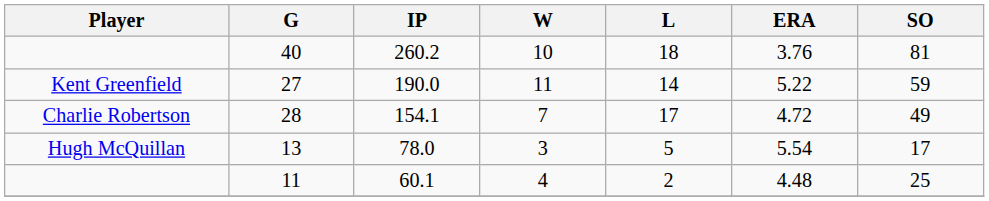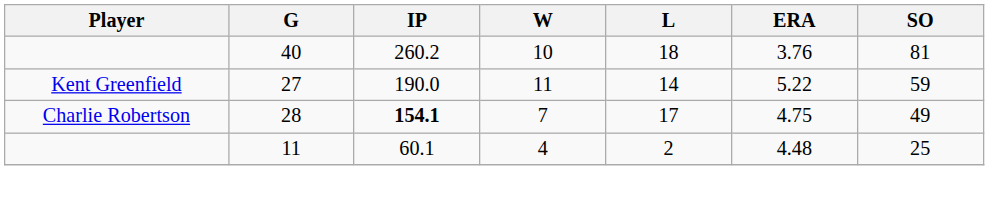 <table class="wikitable sortable">
 <tr>
 <th bgcolor="#DDDDFF" width="16%">Player</th>
 <th bgcolor="#DDDDFF" width="9%">G</th>
 <th bgcolor="#DDDDFF" width="9%">IP</th>
 <th bgcolor="#DDDDFF" width="9%">W</th>
 <th bgcolor="#DDDDFF" width="9%">L</th>
 <th bgcolor="#DDDDFF" width="9%">ERA</th>
 <th bgcolor="#DDDDFF" width="9%">SO</th>
 </tr>
 <tr align="center">
 <td></td>
 <td>40</td>
 <td>260.2</td>
 <td>10</td>
 <td>18</td>
 <td>3.76</td>
 <td>81</td>
 </tr>
 <tr align="center">
 <td><a href='#'>Kent Greenfield</a></td>
 <td>27</td>
 <td>190.0</td>
 <td>11</td>
 <td>14</td>
 <td>5.22</td>
 <td>59</td>
 </tr>
 <tr align="center">
 <td><a href='#'>Charlie Robertson</a></td>
 <td>28</td>
-<td>154.1</td>
+<td><strong>154.1</strong></td>
 <td>7</td>
 <td>17</td>
-<td>4.72</td>
+<td>4.75</td>
 <td>49</td>
-</tr>
-<tr align="center">
-<td><a href='#'>Hugh McQuillan</a></td>
-<td>13</td>
-<td>78.0</td>
-<td>3</td>
-<td>5</td>
-<td>5.54</td>
-<td>17</td>
 </tr>
 <tr align="center">
 <td></td>
 <td>11</td>
 <td>60.1</td>
 <td>4</td>
 <td>2</td>
 <td>4.48</td>
 <td>25</td>
 </tr>
 <tr align="center">
 </tr>
 </table>
